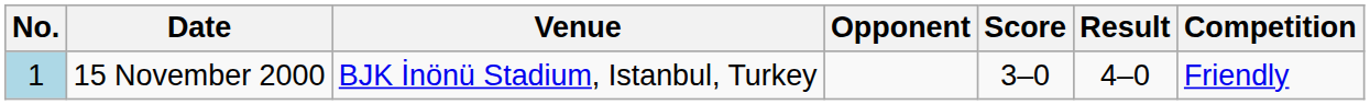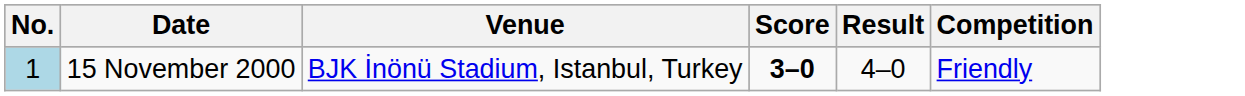 <table class="wikitable sortable">
 <tr>
 <th scope="col">No.</th>
 <th scope="col">Date</th>
 <th scope="col">Venue</th>
-<th scope="col">Opponent</th>
 <th scope="col">Score</th>
 <th scope="col">Result</th>
 <th scope="col">Competition</th>
 </tr>
 <tr>
 <td align="center" style="background: lightblue;">1</td>
 <td>15 November 2000</td>
 <td><a href='#'>BJK İnönü Stadium</a>, Istanbul, Turkey</td>
-<td></td>
-<td align="center">3–0</td>
+<td align="center"><strong>3–0</strong></td>
 <td align="center">4–0</td>
 <td><a href='#'>Friendly</a></td>
 </tr>
 </table>
